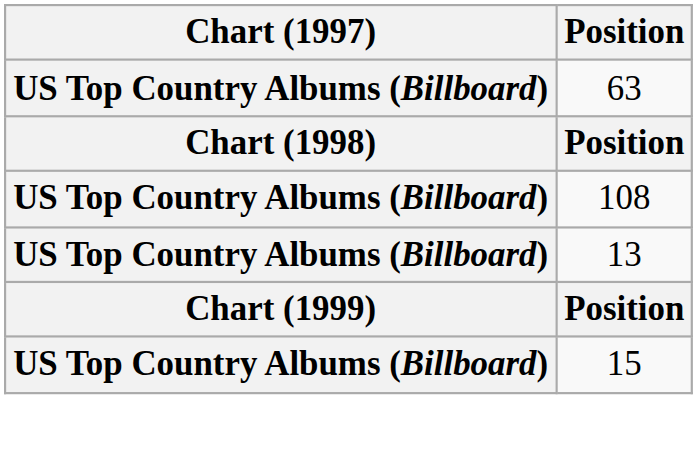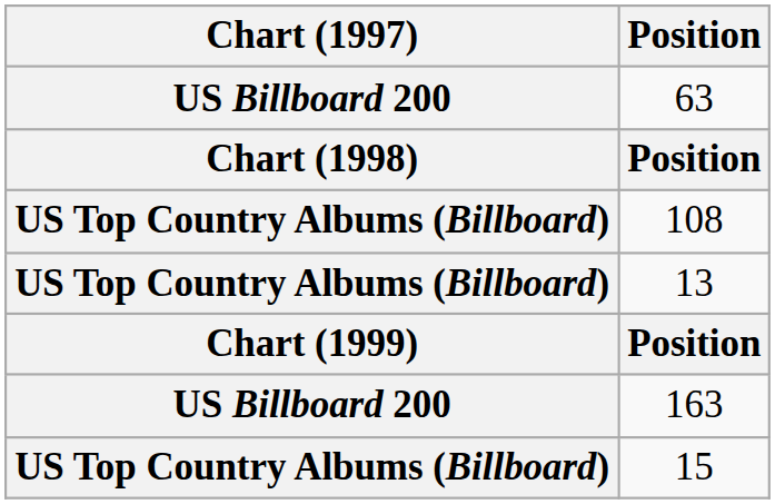 <table class="wikitable plainrowheaders" style="text-align:center">
 <tr>
 <th scope="col">Chart (1997)</th>
 <th scope="col">Position</th>
 </tr>
 <tr>
-<th scope="row">US Top Country Albums (<em>Billboard</em>)</th>
+<th scope="row">US <em>Billboard</em> 200</th>
 <td>63</td>
 </tr>
 <tr>
 <th scope="col">Chart (1998)</th>
 <th scope="col">Position</th>
 </tr>
 <tr>
 <th scope="row">US Top Country Albums (<em>Billboard</em>)</th>
 <td>108</td>
 </tr>
 <tr>
 <th scope="row">US Top Country Albums (<em>Billboard</em>)</th>
 <td>13</td>
 </tr>
 <tr>
 <th scope="col">Chart (1999)</th>
 <th scope="col">Position</th>
 </tr>
 <tr>
+<th scope="row">US <em>Billboard</em> 200</th>
+<td>163</td>
+</tr>
+<tr>
 <th scope="row">US Top Country Albums (<em>Billboard</em>)</th>
 <td>15</td>
 </tr>
 </table>
